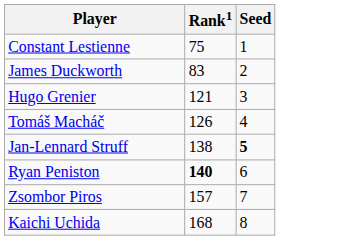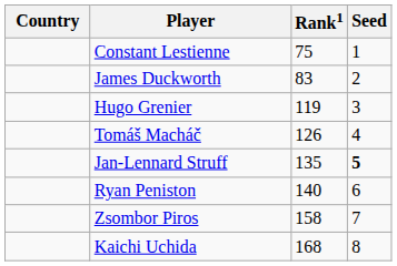 <table class="sortable wikitable">
 <tr>
+<th width="70">Country</th>
 <th width="175">Player</th>
 <th>Rank<sup>1</sup></th>
 <th>Seed</th>
 </tr>
 <tr>
+<td></td>
 <td><a href='#'>Constant Lestienne</a></td>
 <td>75</td>
 <td>1</td>
 </tr>
 <tr>
+<td></td>
 <td><a href='#'>James Duckworth</a></td>
 <td>83</td>
 <td>2</td>
 </tr>
 <tr>
+<td></td>
 <td><a href='#'>Hugo Grenier</a></td>
-<td>121</td>
+<td>119</td>
 <td>3</td>
 </tr>
 <tr>
+<td></td>
 <td><a href='#'>Tomáš Macháč</a></td>
 <td>126</td>
 <td>4</td>
 </tr>
 <tr>
+<td></td>
 <td><a href='#'>Jan-Lennard Struff</a></td>
-<td>138</td>
+<td>135</td>
 <td><strong>5</strong></td>
 </tr>
 <tr>
+<td></td>
 <td><a href='#'>Ryan Peniston</a></td>
-<td><strong>140</strong></td>
+<td>140</td>
 <td>6</td>
 </tr>
 <tr>
+<td></td>
 <td><a href='#'>Zsombor Piros</a></td>
-<td>157</td>
+<td>158</td>
 <td>7</td>
 </tr>
 <tr>
+<td></td>
 <td><a href='#'>Kaichi Uchida</a></td>
 <td>168</td>
 <td>8</td>
 </tr>
 </table>
